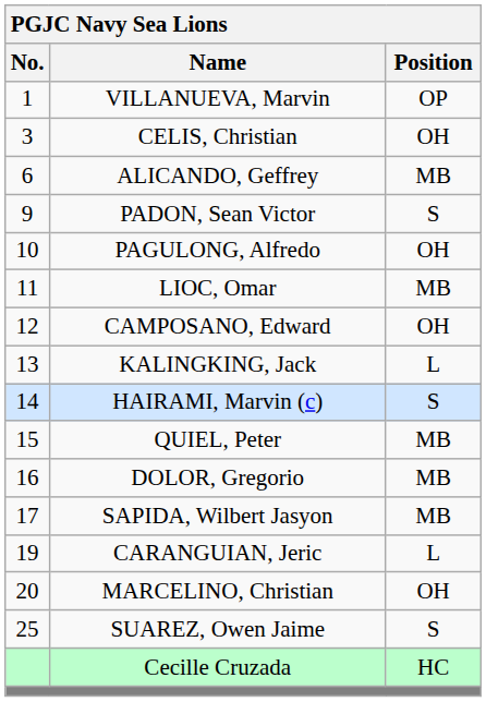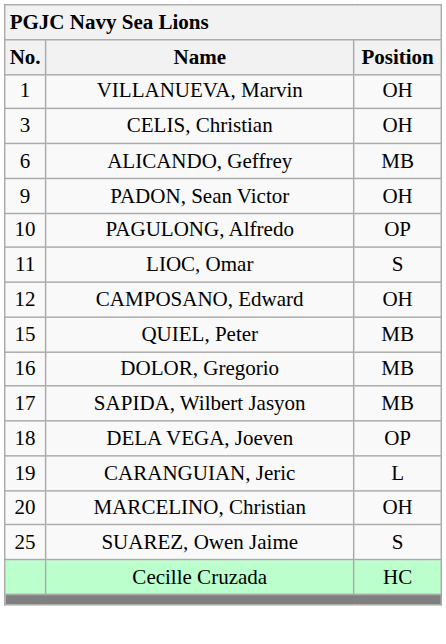 <table class='wikitable mw-collapsible mw-collapsed' style='text-align: center; font-size: 90%; width: 300px; border: none;'>
 <tr>
 <th style='text-align: left;' colspan=3>PGJC Navy Sea Lions</th>
 </tr>
 <tr>
 <th style="width:7%">No.</th>
 <th>Name</th>
 <th style="width:20%">Position</th>
 </tr>
 <tr>
 <td>1</td>
 <td>VILLANUEVA, Marvin</td>
-<td>OP</td>
+<td>OH</td>
 </tr>
 <tr>
 <td>3</td>
 <td>CELIS, Christian</td>
 <td>OH</td>
 </tr>
 <tr>
 <td>6</td>
 <td>ALICANDO, Geffrey</td>
 <td>MB</td>
 </tr>
 <tr>
 <td>9</td>
 <td>PADON, Sean Victor</td>
-<td>S</td>
+<td>OH</td>
 </tr>
 <tr>
 <td>10</td>
 <td>PAGULONG, Alfredo</td>
-<td>OH</td>
+<td>OP</td>
 </tr>
 <tr>
 <td>11</td>
 <td>LIOC, Omar</td>
-<td>MB</td>
+<td>S</td>
 </tr>
 <tr>
 <td>12</td>
 <td>CAMPOSANO, Edward</td>
 <td>OH</td>
-</tr>
-<tr>
-<td>13</td>
-<td>KALINGKING, Jack</td>
-<td>L</td>
-</tr>
-<tr bgcolor=#DOE6FF>
-<td>14</td>
-<td>HAIRAMI, Marvin (<a href='#'>c</a>)</td>
-<td>S</td>
 </tr>
 <tr>
 <td>15</td>
 <td>QUIEL, Peter</td>
 <td>MB</td>
 </tr>
 <tr>
 <td>16</td>
 <td>DOLOR, Gregorio</td>
 <td>MB</td>
 </tr>
 <tr>
 <td>17</td>
 <td>SAPIDA, Wilbert Jasyon</td>
 <td>MB</td>
+</tr>
+<tr>
+<td>18</td>
+<td>DELA VEGA, Joeven</td>
+<td>OP</td>
 </tr>
 <tr>
 <td>19</td>
 <td>CARANGUIAN, Jeric</td>
 <td>L</td>
 </tr>
 <tr>
 <td>20</td>
 <td>MARCELINO, Christian</td>
 <td>OH</td>
 </tr>
 <tr>
 <td>25</td>
 <td>SUAREZ, Owen Jaime</td>
 <td>S</td>
 </tr>
 <tr bgcolor=#BBFFCC>
 <td></td>
 <td>Cecille Cruzada</td>
 <td>HC</td>
 </tr>
 <tr>
 <th style='background: grey;' colspan=3></th>
 </tr>
 </table>
